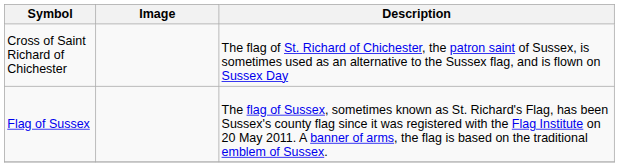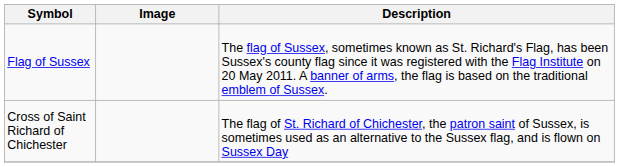 <table class="wikitable">
 <tr>
 <th width="110">Symbol</th>
 <th width="150">Image</th>
 <th width="500">Description</th>
 </tr>
 <tr>
+<td><a href='#'>Flag of Sussex</a></td>
+<td></td>
+<td><br>The <a href='#'>flag of Sussex</a>, sometimes known as St. Richard's Flag, has been Sussex's county flag since it was registered with the <a href='#'>Flag Institute</a> on 20 May 2011. A <a href='#'>banner of arms</a>, the flag is based on the traditional <a href='#'>emblem of Sussex</a>.</td>
+</tr>
+<tr>
 <td>Cross of Saint Richard of Chichester</td>
 <td></td>
 <td><br>The flag of <a href='#'>St. Richard of Chichester</a>, the <a href='#'>patron saint</a> of Sussex, is sometimes used as an alternative to the Sussex flag, and is flown on <a href='#'>Sussex Day</a></td>
 </tr>
 <tr>
-<td><a href='#'>Flag of Sussex</a></td>
-<td></td>
-<td><br>The <a href='#'>flag of Sussex</a>, sometimes known as St. Richard's Flag, has been Sussex's county flag since it was registered with the <a href='#'>Flag Institute</a> on 20 May 2011. A <a href='#'>banner of arms</a>, the flag is based on the traditional <a href='#'>emblem of Sussex</a>.</td>
-</tr>
-<tr>
 </tr>
 </table>
